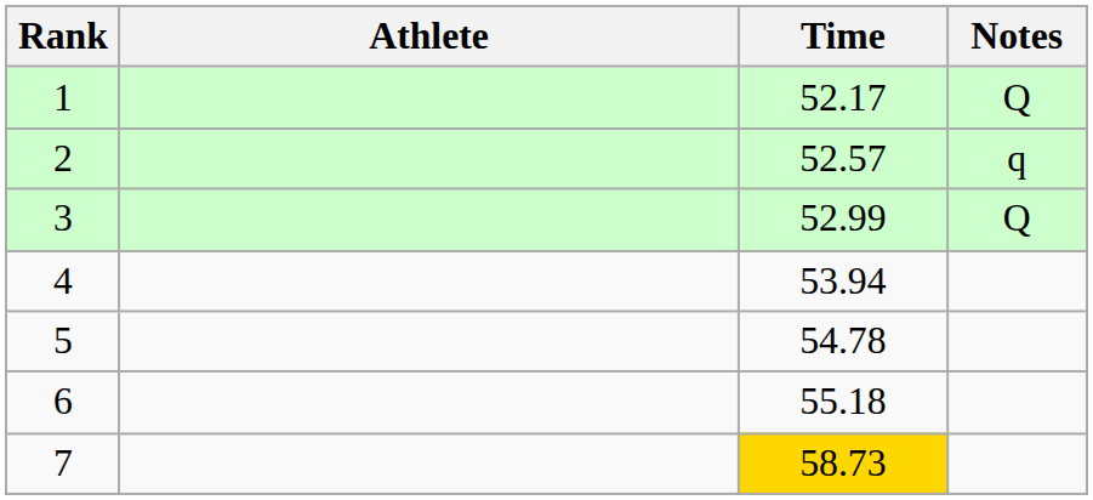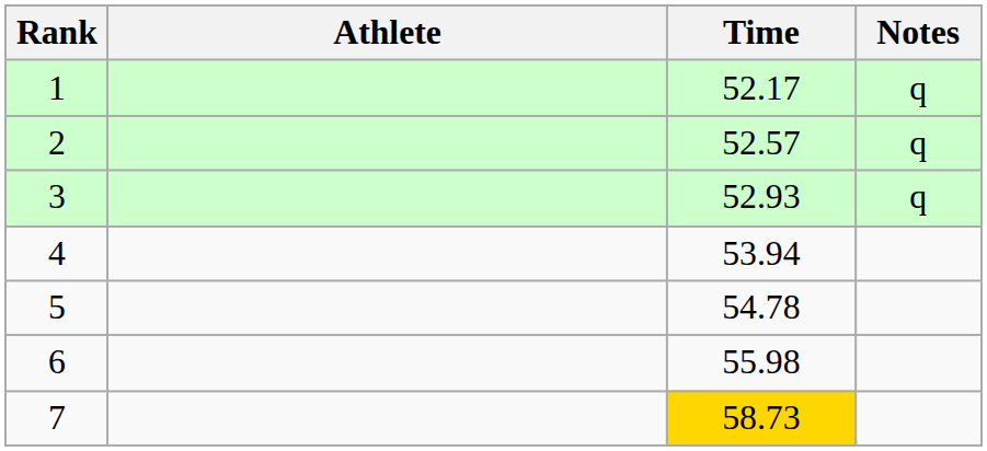 <table class="wikitable" style="text-align:center">
 <tr>
 <th width=40>Rank</th>
 <th width=250>Athlete</th>
 <th width=80>Time</th>
 <th width=50>Notes</th>
 </tr>
 <tr bgcolor=ccffcc>
 <td>1</td>
 <td align=left></td>
 <td>52.17</td>
-<td>Q</td>
+<td>q</td>
 </tr>
 <tr bgcolor=ccffcc>
 <td>2</td>
 <td align=left></td>
 <td>52.57</td>
 <td>q</td>
 </tr>
 <tr bgcolor=ccffcc>
 <td>3</td>
 <td align=left></td>
-<td>52.99</td>
-<td>Q</td>
+<td>52.93</td>
+<td>q</td>
 </tr>
 <tr>
 <td>4</td>
 <td align=left></td>
 <td>53.94</td>
 <td></td>
 </tr>
 <tr>
 <td>5</td>
 <td align=left></td>
 <td>54.78</td>
 <td></td>
 </tr>
 <tr>
 <td>6</td>
 <td align=left></td>
-<td>55.18</td>
+<td>55.98</td>
 <td></td>
 </tr>
 <tr>
 <td>7</td>
 <td align=left></td>
 <td style="background: gold;">58.73</td>
 <td></td>
 </tr>
 </table>
